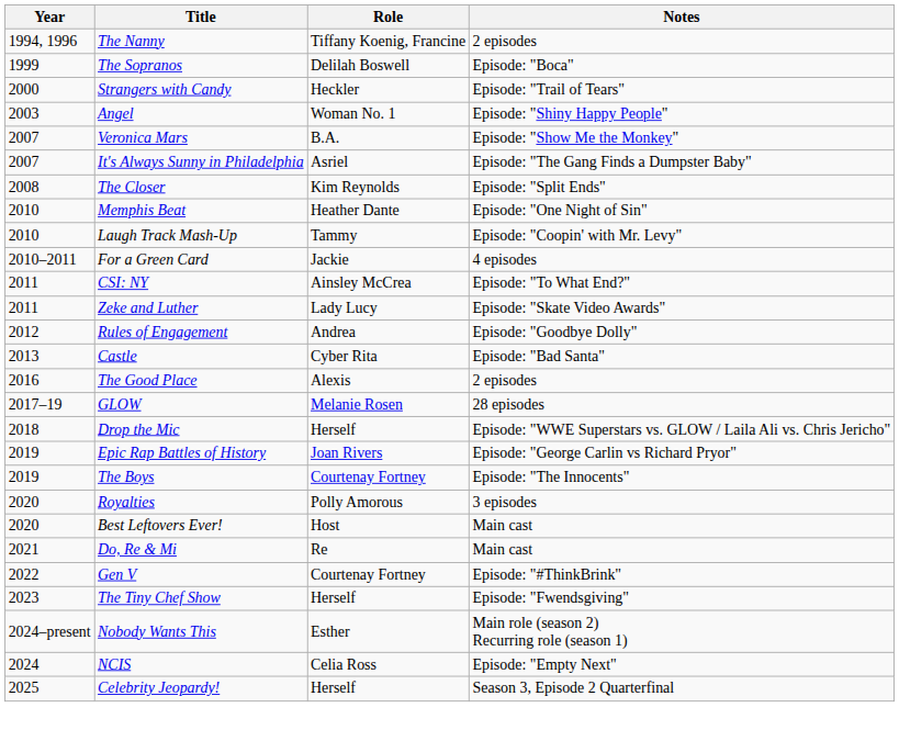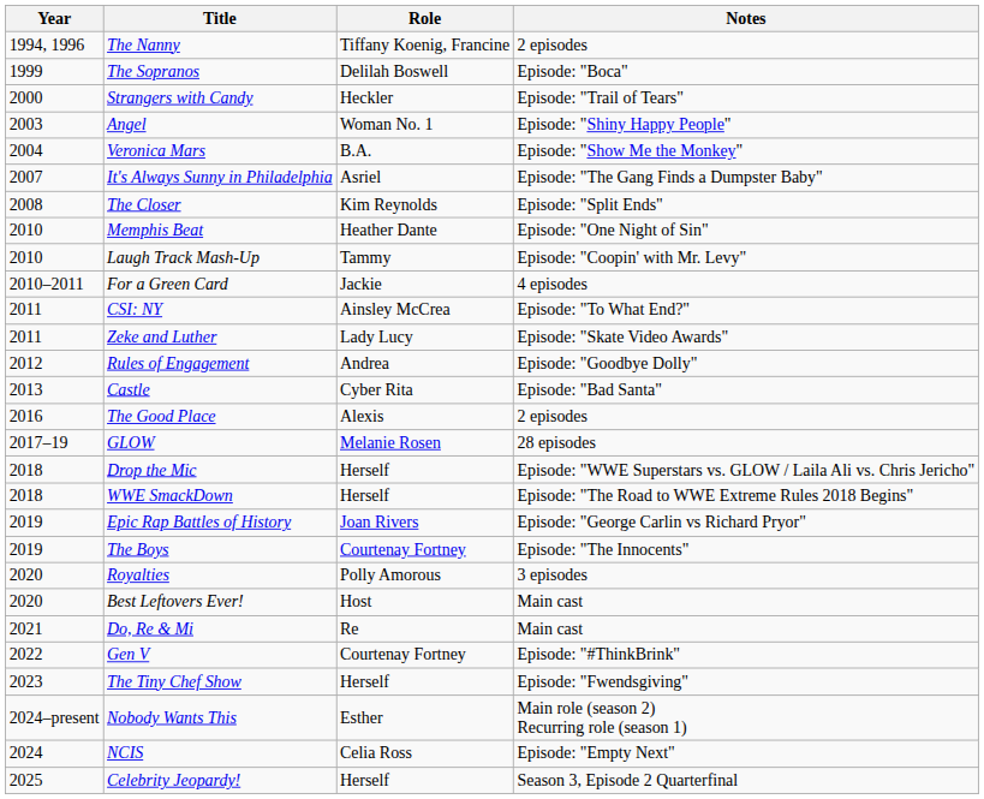 <table class="wikitable sortable">
 <tr>
 <th>Year</th>
 <th>Title</th>
 <th>Role</th>
 <th>Notes</th>
 </tr>
 <tr>
 <td>1994, 1996</td>
 <td><em><a href='#'>The Nanny</a></em></td>
 <td>Tiffany Koenig, Francine</td>
 <td>2 episodes</td>
 </tr>
 <tr>
 <td>1999</td>
 <td><em><a href='#'>The Sopranos</a></em></td>
 <td>Delilah Boswell</td>
 <td>Episode: "Boca"</td>
 </tr>
 <tr>
 <td>2000</td>
 <td><em><a href='#'>Strangers with Candy</a></em></td>
 <td>Heckler</td>
 <td>Episode: "Trail of Tears"</td>
 </tr>
 <tr>
 <td>2003</td>
 <td><em><a href='#'>Angel</a></em></td>
 <td>Woman No. 1</td>
 <td>Episode: "<a href='#'>Shiny Happy People</a>"</td>
 </tr>
 <tr>
-<td>2007</td>
+<td>2004</td>
 <td><em><a href='#'>Veronica Mars</a></em></td>
 <td>B.A.</td>
 <td>Episode: "<a href='#'>Show Me the Monkey</a>"</td>
 </tr>
 <tr>
 <td>2007</td>
 <td><em><a href='#'>It's Always Sunny in Philadelphia</a></em></td>
 <td>Asriel</td>
 <td>Episode: "The Gang Finds a Dumpster Baby"</td>
 </tr>
 <tr>
 <td>2008</td>
 <td><em><a href='#'>The Closer</a></em></td>
 <td>Kim Reynolds</td>
 <td>Episode: "Split Ends"</td>
 </tr>
 <tr>
 <td>2010</td>
 <td><em><a href='#'>Memphis Beat</a></em></td>
 <td>Heather Dante</td>
 <td>Episode: "One Night of Sin"</td>
 </tr>
 <tr>
 <td>2010</td>
 <td><em>Laugh Track Mash-Up</em></td>
 <td>Tammy</td>
 <td>Episode: "Coopin' with Mr. Levy"</td>
 </tr>
 <tr>
 <td>2010–2011</td>
 <td><em>For a Green Card</em></td>
 <td>Jackie</td>
 <td>4 episodes</td>
 </tr>
 <tr>
 <td>2011</td>
 <td><em><a href='#'>CSI: NY</a></em></td>
 <td>Ainsley McCrea</td>
 <td>Episode: "To What End?"</td>
 </tr>
 <tr>
 <td>2011</td>
 <td><em><a href='#'>Zeke and Luther</a></em></td>
 <td>Lady Lucy</td>
 <td>Episode: "Skate Video Awards"</td>
 </tr>
 <tr>
 <td>2012</td>
 <td><em><a href='#'>Rules of Engagement</a></em></td>
 <td>Andrea</td>
 <td>Episode: "Goodbye Dolly"</td>
 </tr>
 <tr>
 <td>2013</td>
 <td><em><a href='#'>Castle</a></em></td>
 <td>Cyber Rita</td>
 <td>Episode: "Bad Santa"</td>
 </tr>
 <tr>
 <td>2016</td>
 <td><em><a href='#'>The Good Place</a></em></td>
 <td>Alexis</td>
 <td>2 episodes</td>
 </tr>
 <tr>
 <td>2017–19</td>
 <td><em><a href='#'>GLOW</a></em></td>
 <td><a href='#'>Melanie Rosen</a></td>
 <td>28 episodes</td>
 </tr>
 <tr>
 <td>2018</td>
 <td><em><a href='#'>Drop the Mic</a></em></td>
 <td>Herself</td>
 <td>Episode: "WWE Superstars vs. GLOW / Laila Ali vs. Chris Jericho"</td>
 </tr>
 <tr>
+<td>2018</td>
+<td><em><a href='#'>WWE SmackDown</a></em></td>
+<td>Herself</td>
+<td>Episode: "The Road to WWE Extreme Rules 2018 Begins"</td>
+</tr>
+<tr>
 <td>2019</td>
 <td><em><a href='#'>Epic Rap Battles of History</a></em></td>
 <td><a href='#'>Joan Rivers</a></td>
 <td>Episode: "George Carlin vs Richard Pryor"</td>
 </tr>
 <tr>
 <td>2019</td>
 <td><em><a href='#'>The Boys</a></em></td>
 <td><a href='#'>Courtenay Fortney</a></td>
 <td>Episode: "The Innocents"</td>
 </tr>
 <tr>
 <td>2020</td>
 <td><em><a href='#'>Royalties</a></em></td>
 <td>Polly Amorous</td>
 <td>3 episodes</td>
 </tr>
 <tr>
 <td>2020</td>
 <td><em>Best Leftovers Ever!</em></td>
 <td>Host</td>
 <td>Main cast</td>
 </tr>
 <tr>
 <td>2021</td>
 <td><em><a href='#'>Do, Re & Mi</a></em></td>
 <td>Re</td>
 <td>Main cast</td>
 </tr>
 <tr>
 <td>2022</td>
 <td><em><a href='#'>Gen V</a></em></td>
 <td>Courtenay Fortney</td>
 <td>Episode: "#ThinkBrink"</td>
 </tr>
 <tr>
 <td>2023</td>
 <td><em><a href='#'>The Tiny Chef Show</a></em></td>
 <td>Herself</td>
 <td>Episode: "Fwendsgiving"</td>
 </tr>
 <tr>
 <td>2024–present</td>
 <td><em><a href='#'>Nobody Wants This</a></em></td>
 <td>Esther</td>
 <td>Main role (season 2)<br>Recurring role (season 1)</td>
 </tr>
 <tr>
 <td>2024</td>
 <td><em><a href='#'>NCIS</a></em></td>
 <td>Celia Ross</td>
 <td>Episode: "Empty Next"</td>
 </tr>
 <tr>
 <td>2025</td>
 <td><em><a href='#'>Celebrity Jeopardy!</a></em></td>
 <td>Herself</td>
 <td>Season 3, Episode 2 Quarterfinal</td>
 </tr>
 </table>
